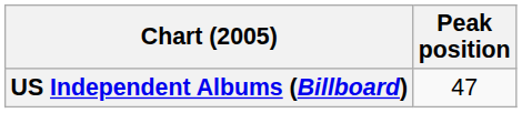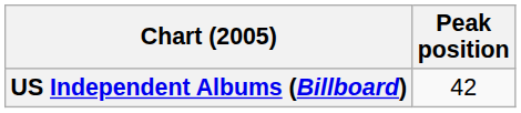 <table class="wikitable sortable plainrowheaders" style="text-align:center">
 <tr>
 <th>Chart (2005)</th>
 <th>Peak<br>position</th>
 </tr>
 <tr>
 <th scope="row">US <a href='#'>Independent Albums</a> (<a href='#'><em>Billboard</em></a>)</th>
-<td>47</td>
+<td>42</td>
 </tr>
 </table>
